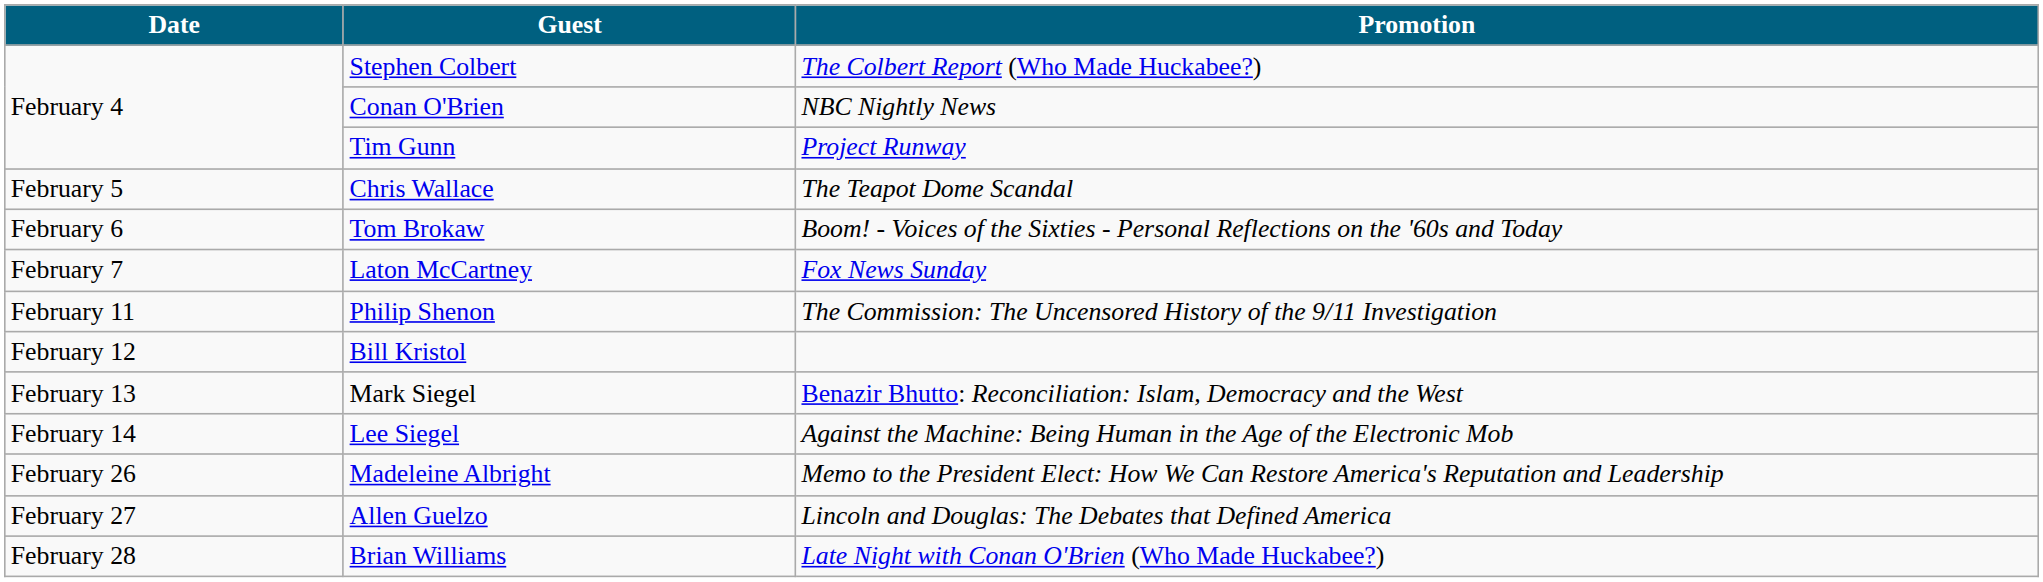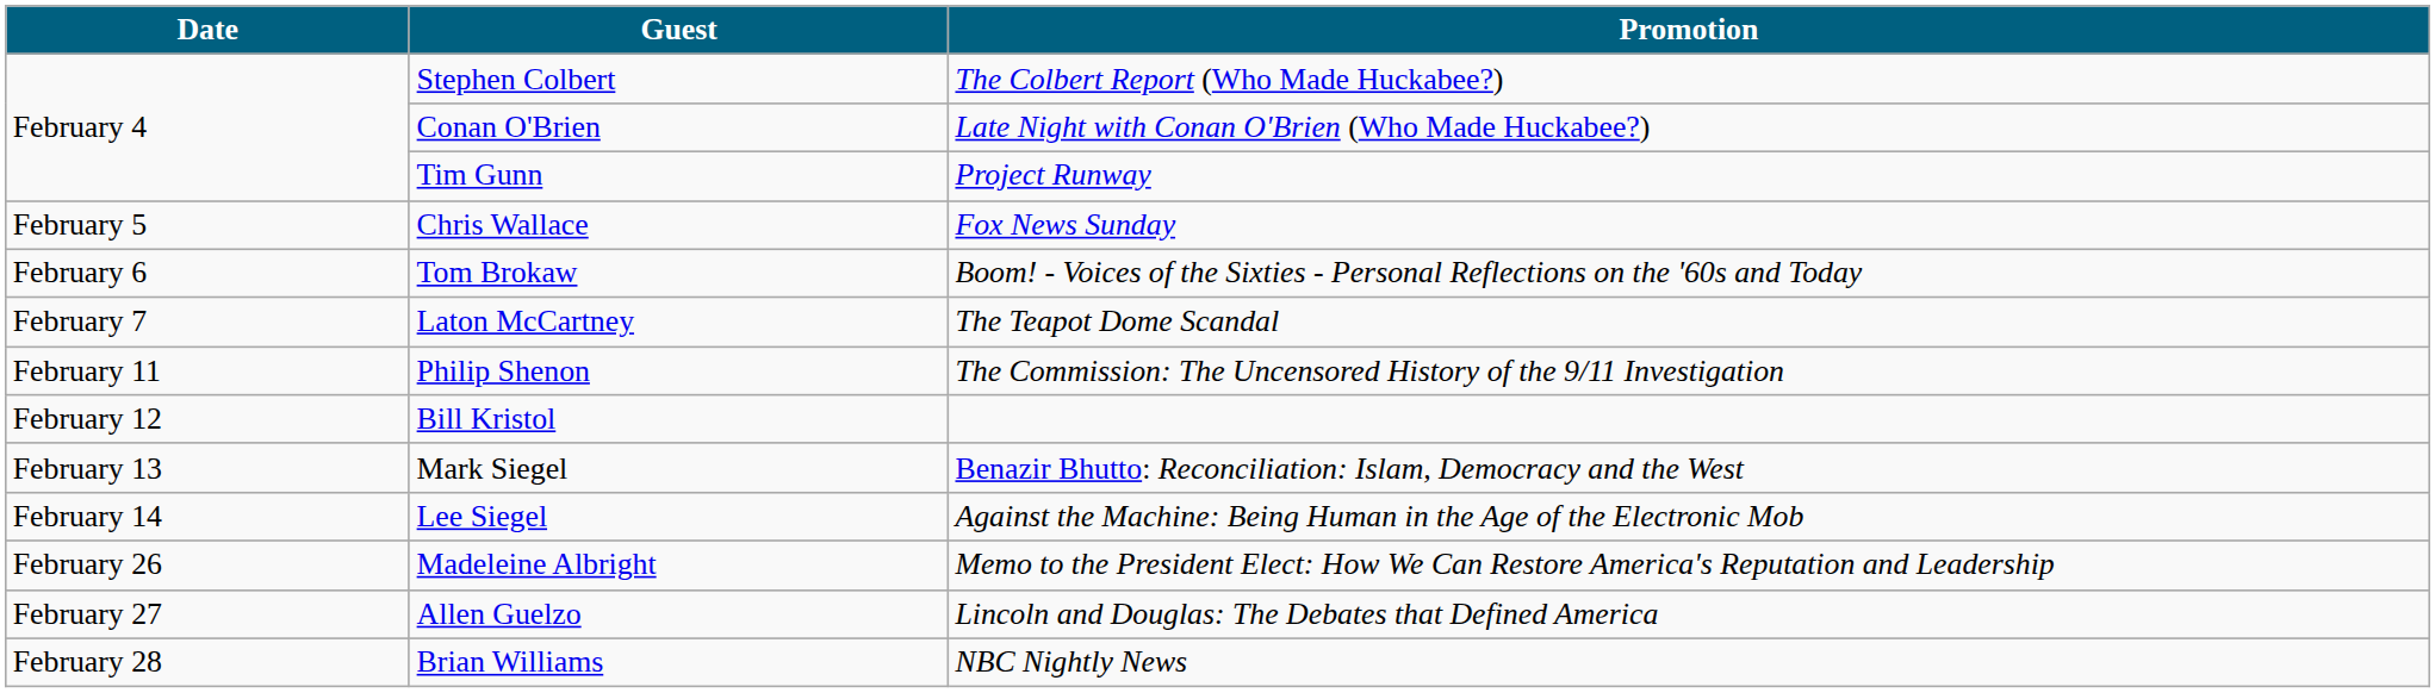 <table class="wikitable" width="100%">
 <tr>
 <th width="15%" style="background:#006080; color:#FFFFFF">Date</th>
 <th width="20%" style="background:#006080; color:#FFFFFF">Guest</th>
 <th width="55%" style="background:#006080; color:#FFFFFF">Promotion</th>
 </tr>
 <tr>
 <td rowspan="3">February 4</td>
 <td><a href='#'>Stephen Colbert</a></td>
 <td><em><a href='#'>The Colbert Report</a></em>  (<a href='#'>Who Made Huckabee?</a>)</td>
 </tr>
 <tr>
 <td><a href='#'>Conan O'Brien</a></td>
-<td><em>NBC Nightly News</em></td>
+<td><em><a href='#'>Late Night with Conan O'Brien</a></em> (<a href='#'>Who Made Huckabee?</a>)</td>
 </tr>
 <tr>
 <td><a href='#'>Tim Gunn</a></td>
 <td><em><a href='#'>Project Runway</a></em></td>
 </tr>
 <tr>
 <td>February 5</td>
 <td><a href='#'>Chris Wallace</a></td>
-<td><em>The Teapot Dome Scandal</em></td>
+<td><em><a href='#'>Fox News Sunday</a></em></td>
 </tr>
 <tr>
 <td>February 6</td>
 <td><a href='#'>Tom Brokaw</a></td>
 <td><em>Boom! - Voices of the Sixties - Personal Reflections on the '60s and Today</em></td>
 </tr>
 <tr>
 <td>February 7</td>
 <td><a href='#'>Laton McCartney</a></td>
-<td><em><a href='#'>Fox News Sunday</a></em></td>
+<td><em>The Teapot Dome Scandal</em></td>
 </tr>
 <tr>
 <td>February 11</td>
 <td><a href='#'>Philip Shenon</a></td>
 <td><em>The Commission: The Uncensored History of the 9/11 Investigation</em></td>
 </tr>
 <tr>
 <td>February 12</td>
 <td><a href='#'>Bill Kristol</a></td>
 <td></td>
 </tr>
 <tr>
 <td>February 13</td>
 <td>Mark Siegel</td>
 <td><a href='#'>Benazir Bhutto</a>: <em>Reconciliation: Islam, Democracy and the West</em></td>
 </tr>
 <tr>
 <td>February 14</td>
 <td><a href='#'>Lee Siegel</a></td>
 <td><em>Against the Machine: Being Human in the Age of the Electronic Mob</em></td>
 </tr>
 <tr>
 <td>February 26</td>
 <td><a href='#'>Madeleine Albright</a></td>
 <td><em>Memo to the President Elect: How We Can Restore America's Reputation and Leadership</em></td>
 </tr>
 <tr>
 <td>February 27</td>
 <td><a href='#'>Allen Guelzo</a></td>
 <td><em>Lincoln and Douglas: The Debates that Defined America</em></td>
 </tr>
 <tr>
 <td>February 28</td>
 <td><a href='#'>Brian Williams</a></td>
-<td><em><a href='#'>Late Night with Conan O'Brien</a></em> (<a href='#'>Who Made Huckabee?</a>)</td>
+<td><em>NBC Nightly News</em></td>
 </tr>
 </table>
